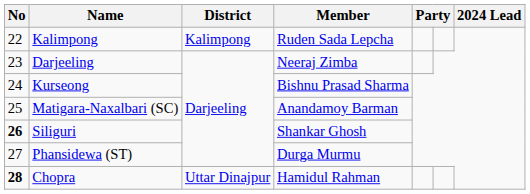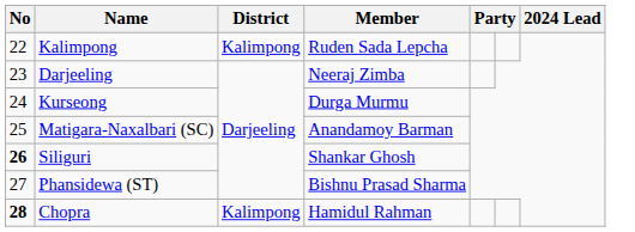 <table class="wikitable sortable">
 <tr>
 <th>No</th>
 <th>Name</th>
 <th>District</th>
 <th>Member</th>
 <th colspan="2">Party</th>
 <th colspan="2">2024 Lead</th>
 </tr>
 <tr>
 <td>22</td>
 <td><a href='#'>Kalimpong</a></td>
 <td><a href='#'>Kalimpong</a></td>
 <td><a href='#'>Ruden Sada Lepcha</a></td>
 <td></td>
 <td></td>
 </tr>
 <tr>
 <td>23</td>
 <td><a href='#'>Darjeeling</a></td>
 <td rowspan="5"><a href='#'>Darjeeling</a></td>
 <td><a href='#'>Neeraj Zimba</a></td>
 <td></td>
 </tr>
 <tr>
 <td>24</td>
 <td><a href='#'>Kurseong</a></td>
-<td><a href='#'>Bishnu Prasad Sharma</a></td>
+<td><a href='#'>Durga Murmu</a></td>
 </tr>
 <tr>
 <td>25</td>
 <td><a href='#'>Matigara-Naxalbari</a> (SC)</td>
 <td><a href='#'>Anandamoy Barman</a></td>
 </tr>
 <tr>
 <td><strong>26</strong></td>
 <td><a href='#'>Siliguri</a></td>
 <td><a href='#'>Shankar Ghosh</a></td>
 </tr>
 <tr>
 <td>27</td>
 <td><a href='#'>Phansidewa</a> (ST)</td>
-<td><a href='#'>Durga Murmu</a></td>
+<td><a href='#'>Bishnu Prasad Sharma</a></td>
 </tr>
 <tr>
 <td><strong>28</strong></td>
 <td><a href='#'>Chopra</a></td>
-<td><a href='#'>Uttar Dinajpur</a></td>
+<td><a href='#'>Kalimpong</a></td>
 <td><a href='#'>Hamidul Rahman</a></td>
 <td></td>
 <td></td>
 </tr>
 </table>
